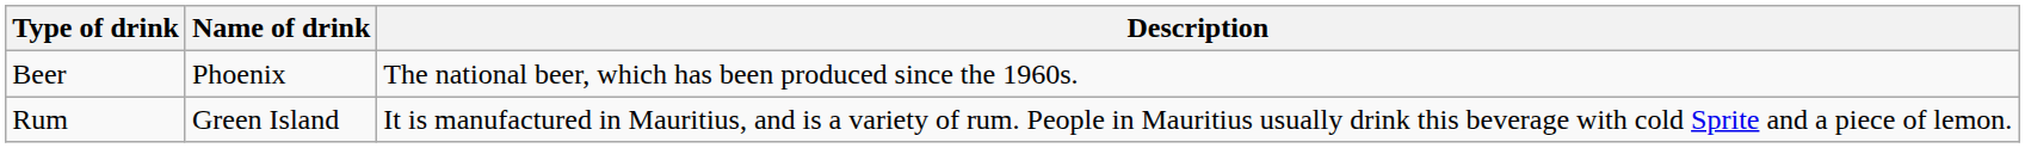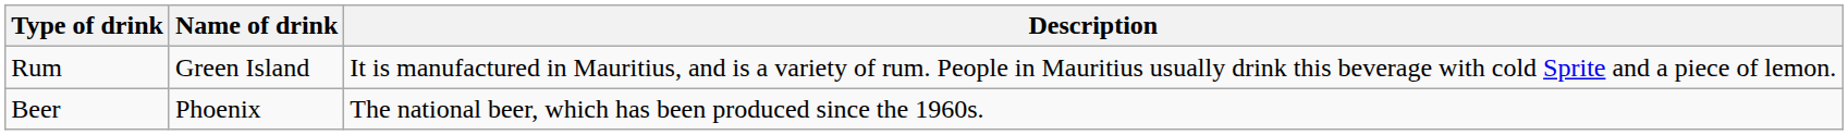 <table class="wikitable">
 <tr>
 <th>Type of drink</th>
 <th>Name of drink</th>
 <th>Description</th>
 </tr>
 <tr>
+<td>Rum</td>
+<td>Green Island</td>
+<td>It is manufactured in Mauritius, and is a variety of rum. People in Mauritius usually drink this beverage with cold <a href='#'>Sprite</a> and a piece of lemon.</td>
+</tr>
+<tr>
 <td>Beer</td>
 <td>Phoenix</td>
 <td>The national beer, which has been produced since the 1960s.</td>
 </tr>
-<tr>
-<td>Rum</td>
-<td>Green Island</td>
-<td>It is manufactured in Mauritius, and is a variety of rum. People in Mauritius usually drink this beverage with cold <a href='#'>Sprite</a> and a piece of lemon.</td>
-</tr>
 </table>
